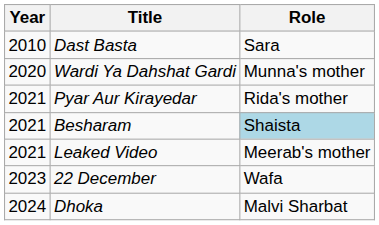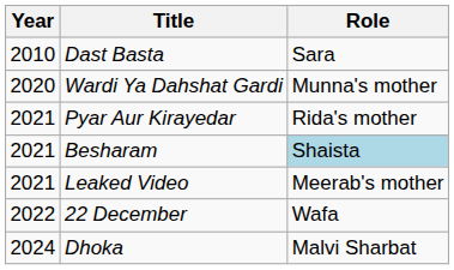 <table class="wikitable sortable plainrowheaders">
 <tr style="text-align:center;">
 <th scope="col">Year</th>
 <th scope="col">Title</th>
 <th scope="col">Role</th>
 </tr>
 <tr>
 <td>2010</td>
 <td><em>Dast Basta</em></td>
 <td>Sara</td>
 </tr>
 <tr>
 <td>2020</td>
 <td><em>Wardi Ya Dahshat Gardi</em></td>
 <td>Munna's mother</td>
 </tr>
 <tr>
 <td>2021</td>
 <td><em>Pyar Aur Kirayedar</em></td>
 <td>Rida's mother</td>
 </tr>
 <tr>
 <td>2021</td>
 <td><em>Besharam</em></td>
 <td style="background: lightblue;">Shaista</td>
 </tr>
 <tr>
 <td>2021</td>
 <td><em>Leaked Video</em></td>
 <td>Meerab's mother</td>
 </tr>
 <tr>
-<td>2023</td>
+<td>2022</td>
 <td><em>22 December</em></td>
 <td>Wafa</td>
 </tr>
 <tr>
 <td>2024</td>
 <td><em>Dhoka</em></td>
 <td>Malvi Sharbat</td>
 </tr>
 </table>
